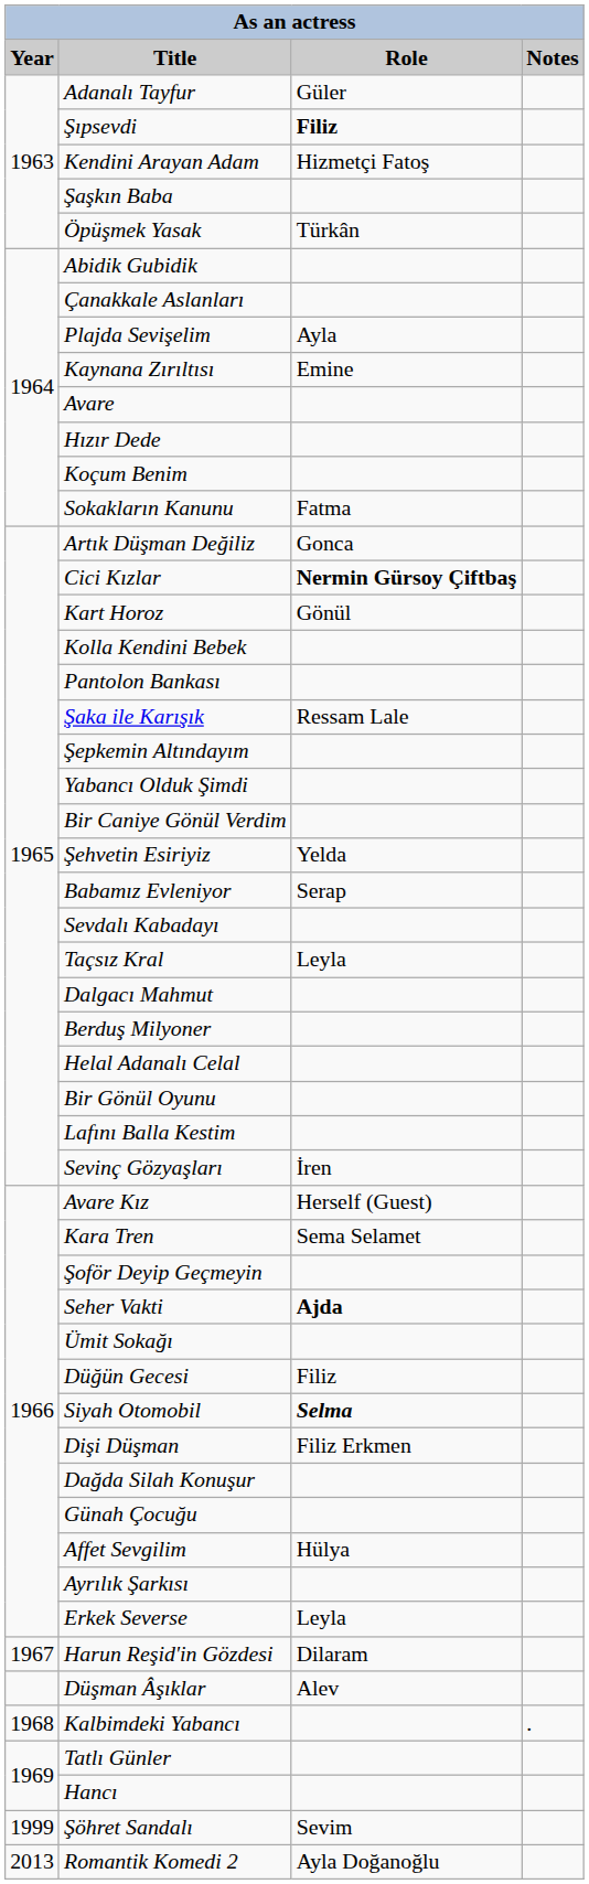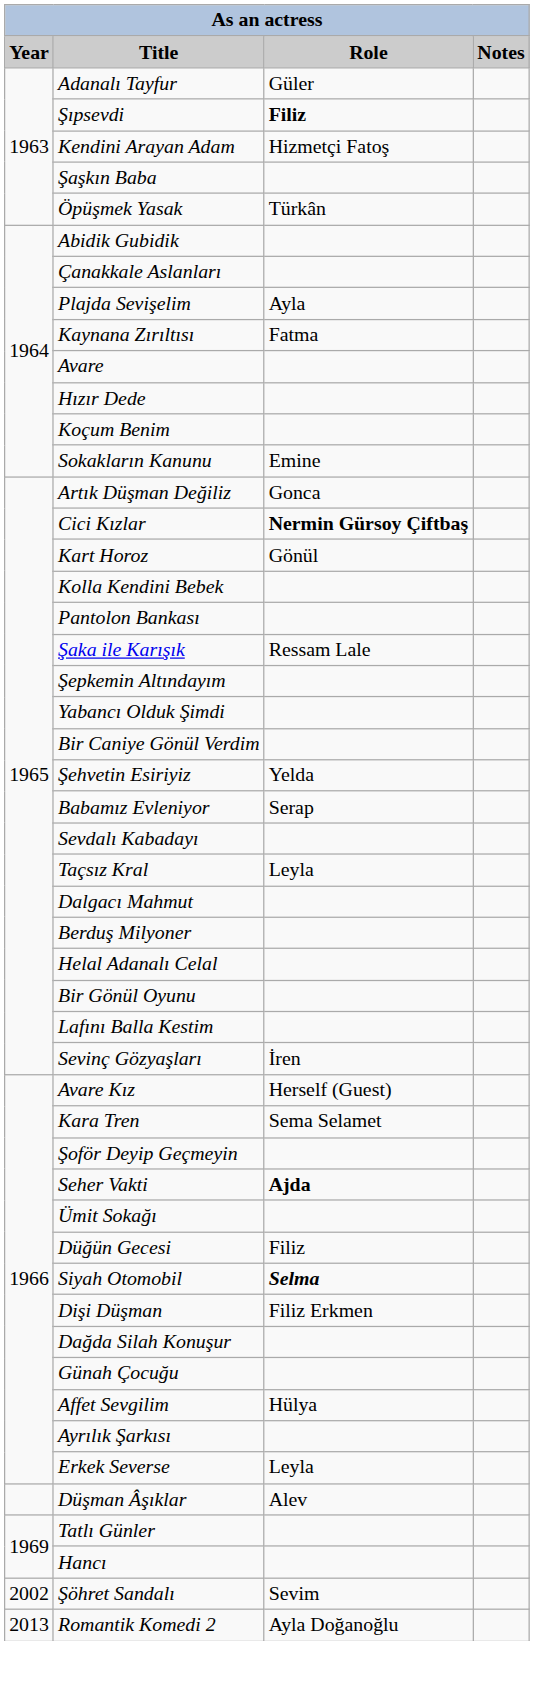 <table class="wikitable" | border="2" cellpadding="4" background: #f9f9f9;>
 <tr align="center">
 <th colspan=4 style="background:#B0C4DE;">As an actress</th>
 </tr>
 <tr>
 <th style="background:#CCCCCC;" rowspan="1">Year</th>
 <th style="background:#CCCCCC;" rowspan="1">Title</th>
 <th style="background:#CCCCCC;" colspan="1">Role</th>
 <th style="background:#CCCCCC;" rowspan="1">Notes</th>
 </tr>
 <tr>
 <td rowspan="5">1963</td>
 <td><em>Adanalı Tayfur</em></td>
 <td>Güler</td>
 <td></td>
 </tr>
 <tr>
 <td><em>Şıpsevdi</em></td>
 <td><strong>Filiz</strong></td>
 <td></td>
 </tr>
 <tr>
 <td><em>Kendini Arayan Adam</em></td>
 <td>Hizmetçi Fatoş</td>
 <td></td>
 </tr>
 <tr>
 <td><em>Şaşkın Baba</em></td>
 <td></td>
 <td></td>
 </tr>
 <tr>
 <td><em>Öpüşmek Yasak</em></td>
 <td>Türkân</td>
 <td></td>
 </tr>
 <tr>
 <td rowspan="8">1964</td>
 <td><em>Abidik Gubidik</em></td>
 <td></td>
 <td></td>
 </tr>
 <tr>
 <td><em>Çanakkale Aslanları</em></td>
 <td></td>
 <td></td>
 </tr>
 <tr>
 <td><em>Plajda Sevişelim</em></td>
 <td>Ayla</td>
 <td></td>
 </tr>
 <tr>
 <td><em>Kaynana Zırıltısı</em></td>
-<td>Emine</td>
+<td>Fatma</td>
 <td></td>
 </tr>
 <tr>
 <td><em>Avare</em></td>
 <td></td>
 <td></td>
 </tr>
 <tr>
 <td><em>Hızır Dede</em></td>
 <td></td>
 <td></td>
 </tr>
 <tr>
 <td><em>Koçum Benim</em></td>
 <td></td>
 <td></td>
 </tr>
 <tr>
 <td><em>Sokakların Kanunu</em></td>
-<td>Fatma</td>
+<td>Emine</td>
 <td></td>
 </tr>
 <tr>
 <td rowspan="19">1965</td>
 <td><em>Artık Düşman Değiliz</em></td>
 <td>Gonca</td>
 <td></td>
 </tr>
 <tr>
 <td><em>Cici Kızlar</em></td>
 <td><strong>Nermin Gürsoy Çiftbaş</strong></td>
 <td></td>
 </tr>
 <tr>
 <td><em>Kart Horoz</em></td>
 <td>Gönül</td>
 <td></td>
 </tr>
 <tr>
 <td><em>Kolla Kendini Bebek</em></td>
 <td></td>
 <td></td>
 </tr>
 <tr>
 <td><em>Pantolon Bankası</em></td>
 <td></td>
 <td></td>
 </tr>
 <tr>
 <td><em><a href='#'>Şaka ile Karışık</a></em></td>
 <td>Ressam Lale</td>
 <td></td>
 </tr>
 <tr>
 <td><em>Şepkemin Altındayım</em></td>
 <td></td>
 <td></td>
 </tr>
 <tr>
 <td><em>Yabancı Olduk Şimdi</em></td>
 <td></td>
 <td></td>
 </tr>
 <tr>
 <td><em>Bir Caniye Gönül Verdim</em></td>
 <td></td>
 <td></td>
 </tr>
 <tr>
 <td><em>Şehvetin Esiriyiz</em></td>
 <td>Yelda</td>
 <td></td>
 </tr>
 <tr>
 <td><em>Babamız Evleniyor</em></td>
 <td>Serap</td>
 <td></td>
 </tr>
 <tr>
 <td><em>Sevdalı Kabadayı</em></td>
 <td></td>
 <td></td>
 </tr>
 <tr>
 <td><em>Taçsız Kral</em></td>
 <td>Leyla</td>
 <td></td>
 </tr>
 <tr>
 <td><em>Dalgacı Mahmut</em></td>
 <td></td>
 <td></td>
 </tr>
 <tr>
 <td><em>Berduş Milyoner</em></td>
 <td></td>
 <td></td>
 </tr>
 <tr>
 <td><em>Helal Adanalı Celal</em></td>
 <td></td>
 <td></td>
 </tr>
 <tr>
 <td><em>Bir Gönül Oyunu</em></td>
 <td></td>
 <td></td>
 </tr>
 <tr>
 <td><em>Lafını Balla Kestim</em></td>
 <td></td>
 <td></td>
 </tr>
 <tr>
 <td><em>Sevinç Gözyaşları</em></td>
 <td>İren</td>
 <td></td>
 </tr>
 <tr>
 <td rowspan="13">1966</td>
 <td><em>Avare Kız</em></td>
 <td>Herself (Guest)</td>
 <td></td>
 </tr>
 <tr>
 <td><em>Kara Tren</em></td>
 <td>Sema Selamet</td>
 <td></td>
 </tr>
 <tr>
 <td><em>Şoför Deyip Geçmeyin</em></td>
 <td></td>
 <td></td>
 </tr>
 <tr>
 <td><em>Seher Vakti</em></td>
 <td><strong>Ajda</strong></td>
 <td></td>
 </tr>
 <tr>
 <td><em>Ümit Sokağı</em></td>
 <td></td>
 <td></td>
 </tr>
 <tr>
 <td><em>Düğün Gecesi</em></td>
 <td>Filiz</td>
 <td></td>
 </tr>
 <tr>
 <td><em>Siyah Otomobil</em></td>
 <td><strong><em>Selma</em></strong></td>
 <td></td>
 </tr>
 <tr>
 <td><em>Dişi Düşman</em></td>
 <td>Filiz Erkmen</td>
 <td></td>
 </tr>
 <tr>
 <td><em>Dağda Silah Konuşur</em></td>
 <td></td>
 <td></td>
 </tr>
 <tr>
 <td><em>Günah Çocuğu</em></td>
 <td></td>
 <td></td>
 </tr>
 <tr>
 <td><em>Affet Sevgilim</em></td>
 <td>Hülya</td>
 <td></td>
 </tr>
 <tr>
 <td><em>Ayrılık Şarkısı</em></td>
 <td></td>
 <td></td>
 </tr>
 <tr>
 <td><em>Erkek Severse</em></td>
 <td>Leyla</td>
 <td></td>
 </tr>
 <tr>
-<td>1967</td>
-<td><em>Harun Reşid'in Gözdesi</em></td>
-<td>Dilaram</td>
-<td></td>
-</tr>
-<tr>
 <td></td>
 <td><em>Düşman Âşıklar</em></td>
 <td>Alev</td>
 <td></td>
-</tr>
-<tr>
-<td>1968</td>
-<td><em>Kalbimdeki Yabancı</em></td>
-<td></td>
-<td>.</td>
 </tr>
 <tr>
 <td rowspan="2">1969</td>
 <td><em>Tatlı Günler</em></td>
 <td></td>
 <td></td>
 </tr>
 <tr>
 <td><em>Hancı</em></td>
 <td></td>
 <td></td>
 </tr>
 <tr>
-<td>1999</td>
+<td>2002</td>
 <td><em>Şöhret Sandalı</em></td>
 <td>Sevim</td>
 <td></td>
 </tr>
 <tr>
 <td>2013</td>
 <td><em>Romantik Komedi 2</em></td>
 <td>Ayla Doğanoğlu</td>
 <td></td>
 </tr>
 </table>
